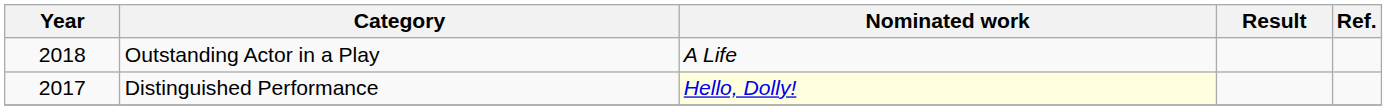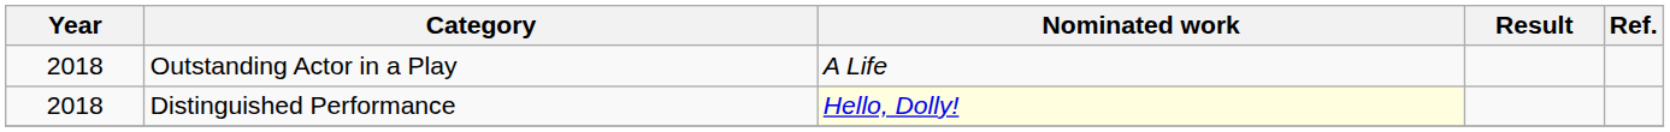 <table class=wikitable>
 <tr>
 <th scope="col" style="width:5em;">Year</th>
 <th scope="col" style="width:26em;">Category</th>
 <th scope="col" style="width:25em;">Nominated work</th>
 <th scope="col" style="width:5em;">Result</th>
 <th>Ref.</th>
 </tr>
 <tr>
 <td style="text-align:center;">2018</td>
 <td>Outstanding Actor in a Play</td>
 <td><em>A Life</em></td>
 <td></td>
 <td></td>
 </tr>
 <tr>
-<td style="text-align:center;">2017</td>
+<td style="text-align:center;">2018</td>
 <td>Distinguished Performance</td>
 <td style="background: lightyellow;"><em><a href='#'>Hello, Dolly!</a></em></td>
 <td></td>
 <td></td>
 </tr>
 <tr>
 </tr>
 </table>
